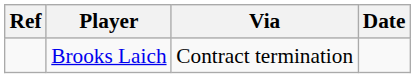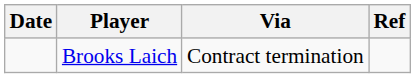 <table class="wikitable">
 <tr style="background:#ddd; text-align:center;">
-<th>Ref</th>
+<th>Date</th>
 <th>Player</th>
 <th>Via</th>
-<th>Date</th>
+<th>Ref</th>
 </tr>
 <tr>
 <td></td>
 <td><a href='#'>Brooks Laich</a></td>
 <td>Contract termination</td>
 <td></td>
 </tr>
 </table>
